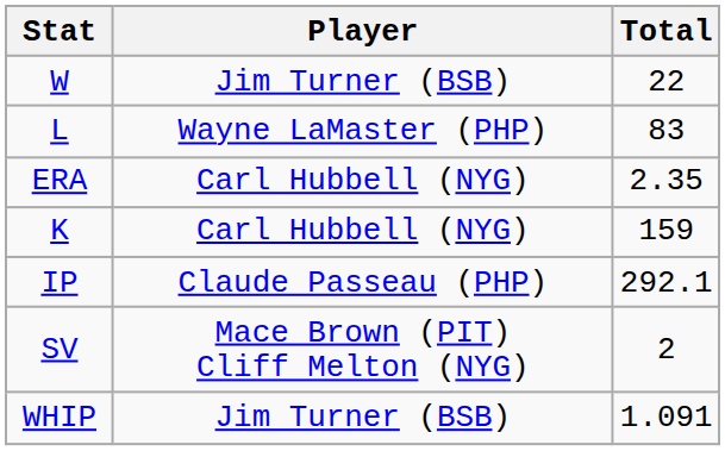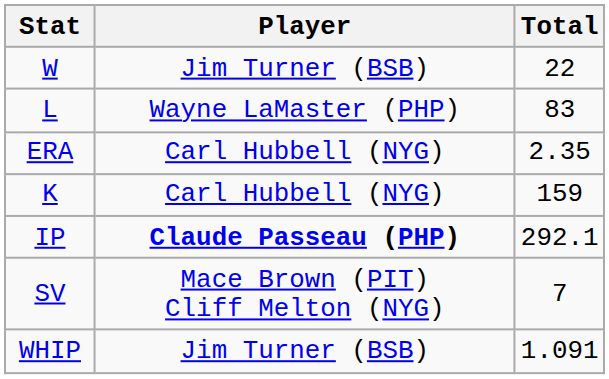 <table class="wikitable" style="text-align:center;">
 <tr>
 <th style="width:15%;">Stat</th>
 <th>Player</th>
 <th style="width:15%;">Total</th>
 </tr>
 <tr>
 <td><a href='#'>W</a></td>
 <td><a href='#'>Jim Turner</a> (<a href='#'>BSB</a>)</td>
 <td>22</td>
 </tr>
 <tr>
 <td><a href='#'>L</a></td>
 <td><a href='#'>Wayne LaMaster</a> (<a href='#'>PHP</a>)</td>
 <td>83</td>
 </tr>
 <tr>
 <td><a href='#'>ERA</a></td>
 <td><a href='#'>Carl Hubbell</a> (<a href='#'>NYG</a>)</td>
 <td>2.35</td>
 </tr>
 <tr>
 <td><a href='#'>K</a></td>
 <td><a href='#'>Carl Hubbell</a> (<a href='#'>NYG</a>)</td>
 <td>159</td>
 </tr>
 <tr>
 <td><a href='#'>IP</a></td>
-<td><a href='#'>Claude Passeau</a> (<a href='#'>PHP</a>)</td>
+<td><strong><a href='#'>Claude Passeau</a> (<a href='#'>PHP</a>)</strong></td>
 <td>292.1</td>
 </tr>
 <tr>
 <td><a href='#'>SV</a></td>
 <td><a href='#'>Mace Brown</a> (<a href='#'>PIT</a>)<br><a href='#'>Cliff Melton</a> (<a href='#'>NYG</a>)</td>
-<td>2</td>
+<td>7</td>
 </tr>
 <tr>
 <td><a href='#'>WHIP</a></td>
 <td><a href='#'>Jim Turner</a> (<a href='#'>BSB</a>)</td>
 <td>1.091</td>
 </tr>
 </table>
